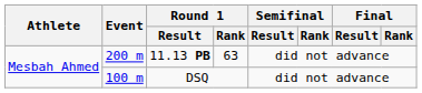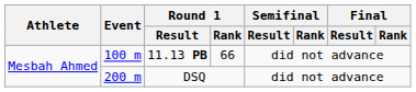 <table class="wikitable" style="font-size:90%">
 <tr>
 <th rowspan="2">Athlete</th>
 <th rowspan="2">Event</th>
 <th colspan="2">Round 1</th>
 <th colspan="2">Semifinal</th>
 <th colspan="2">Final</th>
 </tr>
 <tr style="font-size:95%">
 <th>Result</th>
 <th>Rank</th>
 <th>Result</th>
 <th>Rank</th>
 <th>Result</th>
 <th>Rank</th>
 </tr>
 <tr align=center>
 <td rowspan=2 align=left><a href='#'>Mesbah Ahmed</a></td>
-<td align=left><a href='#'>200 m</a></td>
+<td align=left><a href='#'>100 m</a></td>
 <td>11.13 <strong>PB</strong></td>
-<td>63</td>
+<td>66</td>
 <td colspan=4>did not advance</td>
 </tr>
 <tr align=center>
-<td align=left><a href='#'>100 m</a></td>
+<td align=left><a href='#'>200 m</a></td>
 <td colspan=2>DSQ</td>
 <td colspan=4>did not advance</td>
 </tr>
 </table>
